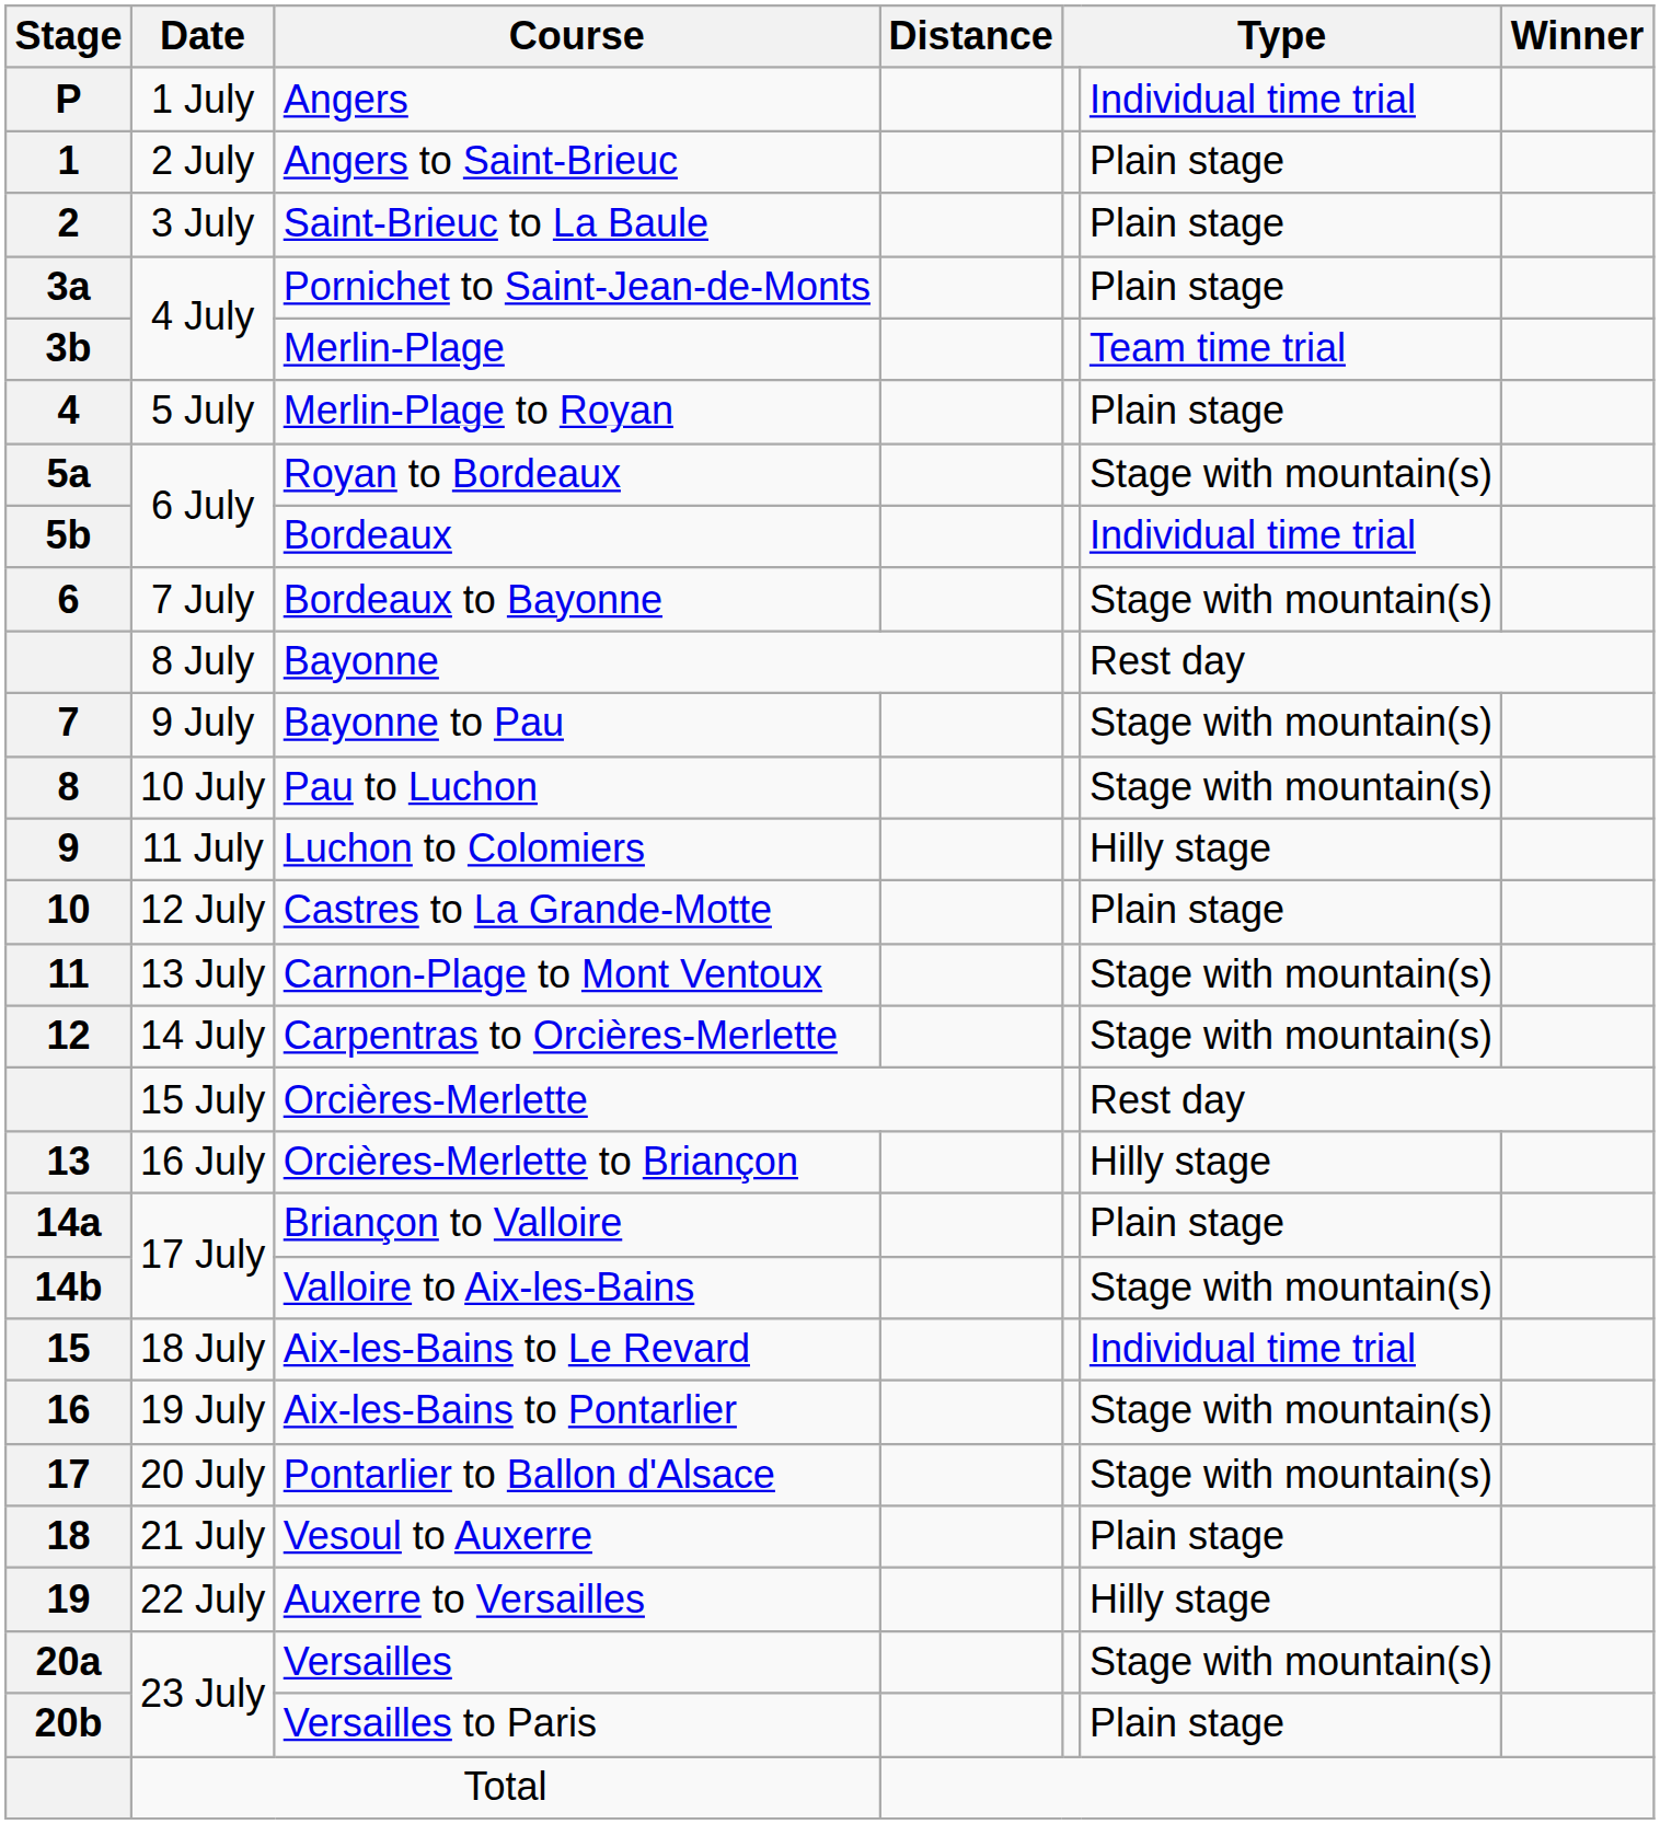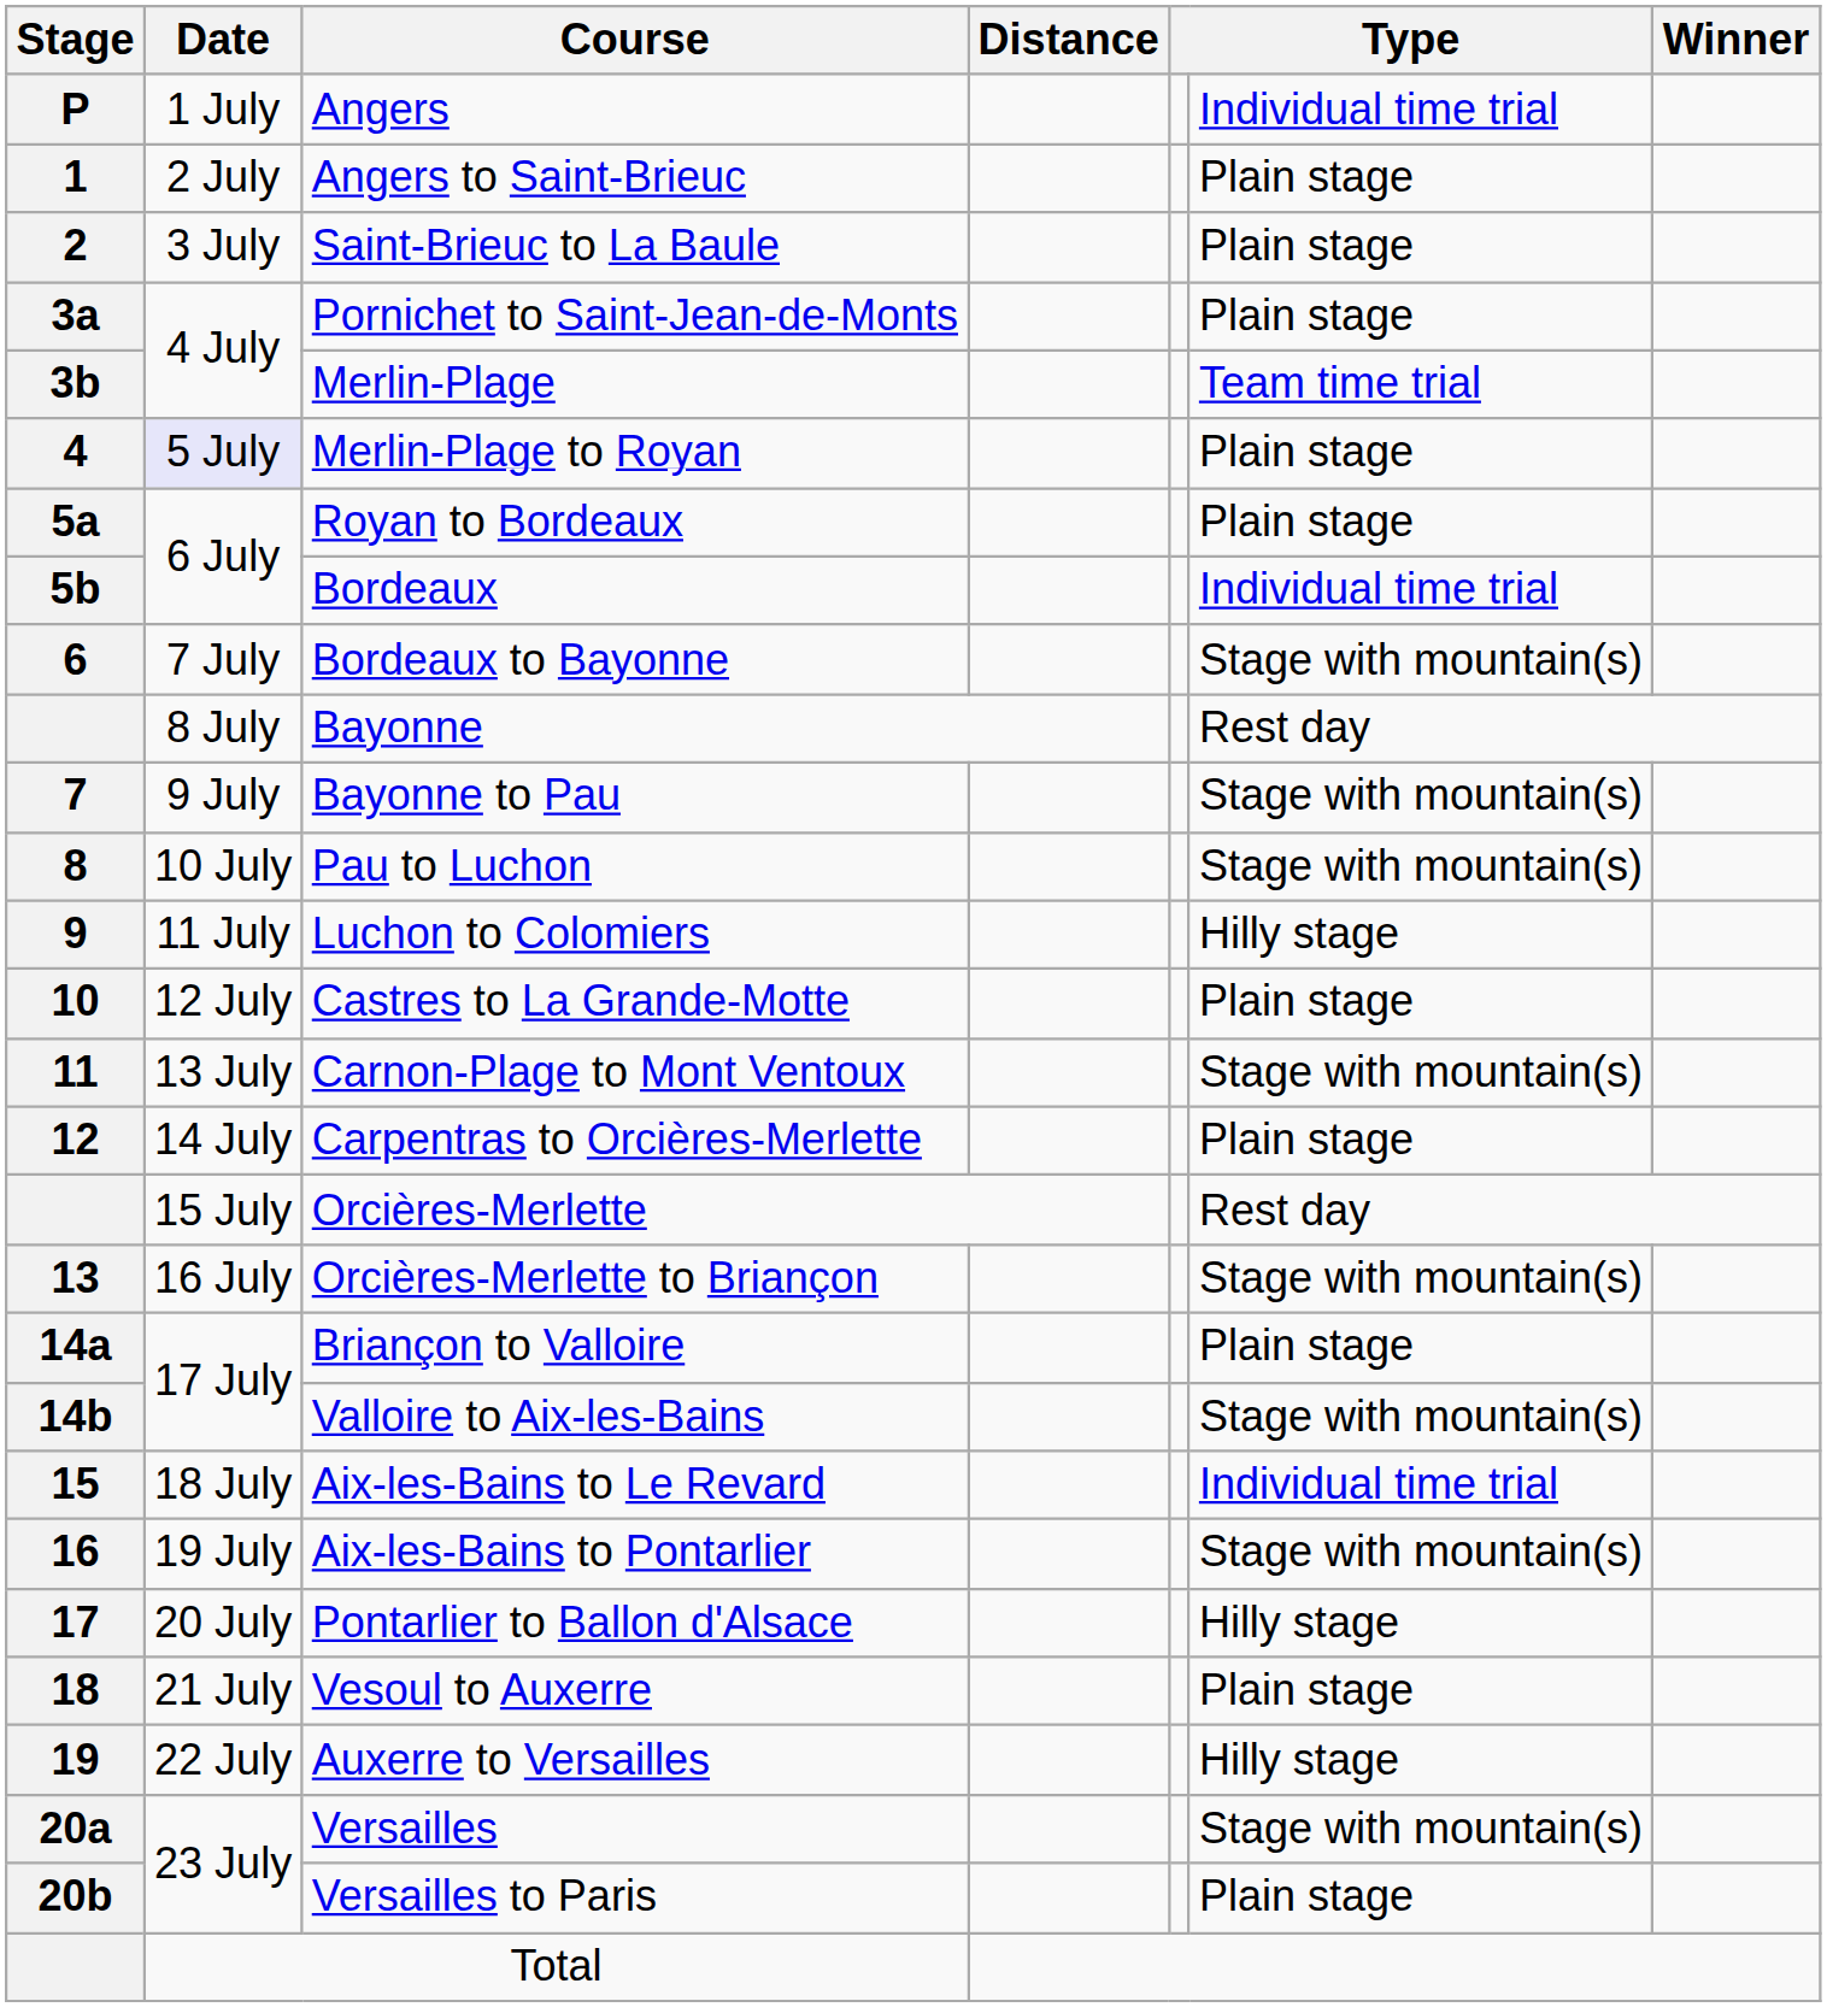 <table class="wikitable">
 <tr>
 <th scope="col">Stage</th>
 <th scope="col">Date</th>
 <th scope="col">Course</th>
 <th scope="col">Distance</th>
 <th scope="col" colspan="2">Type</th>
 <th scope="col">Winner</th>
 </tr>
 <tr>
 <th scope="row">P</th>
 <td style="text-align:center;">1 July</td>
 <td><a href='#'>Angers</a></td>
 <td style="text-align:center;"></td>
 <td></td>
 <td><a href='#'>Individual time trial</a></td>
 <td></td>
 </tr>
 <tr>
 <th scope="row">1</th>
 <td style="text-align:center;">2 July</td>
 <td><a href='#'>Angers</a> to <a href='#'>Saint-Brieuc</a></td>
 <td style="text-align:center;"></td>
 <td></td>
 <td>Plain stage</td>
 <td></td>
 </tr>
 <tr>
 <th scope="row">2</th>
 <td style="text-align:center;">3 July</td>
 <td><a href='#'>Saint-Brieuc</a> to <a href='#'>La Baule</a></td>
 <td style="text-align:center;"></td>
 <td></td>
 <td>Plain stage</td>
 <td></td>
 </tr>
 <tr>
 <th scope="row">3a</th>
 <td rowspan="2" style="text-align:center;">4 July</td>
 <td><a href='#'>Pornichet</a> to <a href='#'>Saint-Jean-de-Monts</a></td>
 <td style="text-align:center;"></td>
 <td></td>
 <td>Plain stage</td>
 <td></td>
 </tr>
 <tr>
 <th scope="row">3b</th>
 <td><a href='#'>Merlin-Plage</a></td>
 <td style="text-align:center;"></td>
 <td></td>
 <td><a href='#'>Team time trial</a></td>
 <td></td>
 </tr>
 <tr>
 <th scope="row">4</th>
-<td style="text-align:center;">5 July</td>
+<td style="background: lavender; text-align:center;">5 July</td>
 <td><a href='#'>Merlin-Plage</a> to <a href='#'>Royan</a></td>
 <td style="text-align:center;"></td>
 <td></td>
 <td>Plain stage</td>
 <td></td>
 </tr>
 <tr>
 <th scope="row">5a</th>
 <td rowspan="2" style="text-align:center;">6 July</td>
 <td><a href='#'>Royan</a> to <a href='#'>Bordeaux</a></td>
 <td style="text-align:center;"></td>
 <td></td>
-<td>Stage with mountain(s)</td>
+<td>Plain stage</td>
 <td></td>
 </tr>
 <tr>
 <th scope="row">5b</th>
 <td><a href='#'>Bordeaux</a></td>
 <td style="text-align:center;"></td>
 <td></td>
 <td><a href='#'>Individual time trial</a></td>
 <td></td>
 </tr>
 <tr>
 <th scope="row">6</th>
 <td style="text-align:center;">7 July</td>
 <td><a href='#'>Bordeaux</a> to <a href='#'>Bayonne</a></td>
 <td style="text-align:center;"></td>
 <td></td>
 <td>Stage with mountain(s)</td>
 <td></td>
 </tr>
 <tr>
 <th scope="row"></th>
 <td style="text-align:center;">8 July</td>
 <td colspan="2"><a href='#'>Bayonne</a></td>
 <td></td>
 <td colspan="2">Rest day</td>
 </tr>
 <tr>
 <th scope="row">7</th>
 <td style="text-align:center;">9 July</td>
 <td><a href='#'>Bayonne</a> to <a href='#'>Pau</a></td>
 <td style="text-align:center;"></td>
 <td></td>
 <td>Stage with mountain(s)</td>
 <td></td>
 </tr>
 <tr>
 <th scope="row">8</th>
 <td style="text-align:center;">10 July</td>
 <td><a href='#'>Pau</a> to <a href='#'>Luchon</a></td>
 <td style="text-align:center;"></td>
 <td></td>
 <td>Stage with mountain(s)</td>
 <td></td>
 </tr>
 <tr>
 <th scope="row">9</th>
 <td style="text-align:center;">11 July</td>
 <td><a href='#'>Luchon</a> to <a href='#'>Colomiers</a></td>
 <td style="text-align:center;"></td>
 <td></td>
 <td>Hilly stage</td>
 <td></td>
 </tr>
 <tr>
 <th scope="row">10</th>
 <td style="text-align:center;">12 July</td>
 <td><a href='#'>Castres</a> to <a href='#'>La Grande-Motte</a></td>
 <td style="text-align:center;"></td>
 <td></td>
 <td>Plain stage</td>
 <td></td>
 </tr>
 <tr>
 <th scope="row">11</th>
 <td style="text-align:center;">13 July</td>
 <td><a href='#'>Carnon-Plage</a> to <a href='#'>Mont Ventoux</a></td>
 <td style="text-align:center;"></td>
 <td></td>
 <td>Stage with mountain(s)</td>
 <td></td>
 </tr>
 <tr>
 <th scope="row">12</th>
 <td style="text-align:center;">14 July</td>
 <td><a href='#'>Carpentras</a> to <a href='#'>Orcières-Merlette</a></td>
 <td style="text-align:center;"></td>
 <td></td>
-<td>Stage with mountain(s)</td>
+<td>Plain stage</td>
 <td></td>
 </tr>
 <tr>
 <th scope="row"></th>
 <td style="text-align:center;">15 July</td>
 <td colspan="2"><a href='#'>Orcières-Merlette</a></td>
 <td></td>
 <td colspan="2">Rest day</td>
 </tr>
 <tr>
 <th scope="row">13</th>
 <td style="text-align:center;">16 July</td>
 <td><a href='#'>Orcières-Merlette</a> to <a href='#'>Briançon</a></td>
 <td style="text-align:center;"></td>
 <td></td>
-<td>Hilly stage</td>
+<td>Stage with mountain(s)</td>
 <td></td>
 </tr>
 <tr>
 <th scope="row">14a</th>
 <td rowspan="2" style="text-align:center;">17 July</td>
 <td><a href='#'>Briançon</a> to <a href='#'>Valloire</a></td>
 <td style="text-align:center;"></td>
 <td></td>
 <td>Plain stage</td>
 <td></td>
 </tr>
 <tr>
 <th scope="row">14b</th>
 <td><a href='#'>Valloire</a> to <a href='#'>Aix-les-Bains</a></td>
 <td style="text-align:center;"></td>
 <td></td>
 <td>Stage with mountain(s)</td>
 <td></td>
 </tr>
 <tr>
 <th scope="row">15</th>
 <td style="text-align:center;">18 July</td>
 <td><a href='#'>Aix-les-Bains</a> to <a href='#'>Le Revard</a></td>
 <td style="text-align:center;"></td>
 <td></td>
 <td><a href='#'>Individual time trial</a></td>
 <td></td>
 </tr>
 <tr>
 <th scope="row">16</th>
 <td style="text-align:center;">19 July</td>
 <td><a href='#'>Aix-les-Bains</a> to <a href='#'>Pontarlier</a></td>
 <td style="text-align:center;"></td>
 <td></td>
 <td>Stage with mountain(s)</td>
 <td></td>
 </tr>
 <tr>
 <th scope="row">17</th>
 <td style="text-align:center;">20 July</td>
 <td><a href='#'>Pontarlier</a> to <a href='#'>Ballon d'Alsace</a></td>
 <td style="text-align:center;"></td>
 <td></td>
-<td>Stage with mountain(s)</td>
+<td>Hilly stage</td>
 <td></td>
 </tr>
 <tr>
 <th scope="row">18</th>
 <td style="text-align:center;">21 July</td>
 <td><a href='#'>Vesoul</a> to <a href='#'>Auxerre</a></td>
 <td style="text-align:center;"></td>
 <td></td>
 <td>Plain stage</td>
 <td></td>
 </tr>
 <tr>
 <th scope="row">19</th>
 <td style="text-align:center;">22 July</td>
 <td><a href='#'>Auxerre</a> to <a href='#'>Versailles</a></td>
 <td style="text-align:center;"></td>
 <td></td>
 <td>Hilly stage</td>
 <td></td>
 </tr>
 <tr>
 <th scope="row">20a</th>
 <td rowspan="2" style="text-align:center;">23 July</td>
 <td><a href='#'>Versailles</a></td>
 <td style="text-align:center;"></td>
 <td></td>
 <td>Stage with mountain(s)</td>
 <td></td>
 </tr>
 <tr>
 <th scope="row">20b</th>
 <td><a href='#'>Versailles</a> to Paris</td>
 <td style="text-align:center;"></td>
 <td></td>
 <td>Plain stage</td>
 <td></td>
 </tr>
 <tr>
 <th scope="row"></th>
 <td colspan="2" style="text-align:center">Total</td>
 <td colspan="4" style="text-align:center"></td>
 </tr>
 </table>
